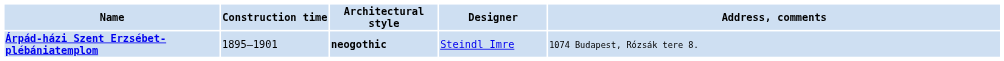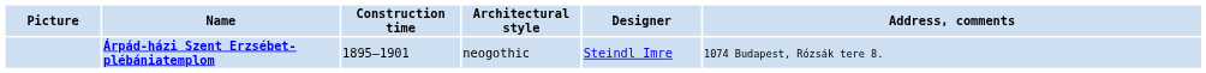 <table width="100%">
 <tr>
+<th bgcolor="#CEDFF2" width="8%">Picture</th>
 <th bgcolor="#CEDFF2" width="20%">Name</th>
 <th bgcolor="#CEDFF2" width="10%">Construction time</th>
 <th bgcolor="#CEDFF2" width="10%">Architectural style</th>
 <th bgcolor="#CEDFF2" width="10%">Designer</th>
 <th bgcolor="#CEDFF2" width="42%">Address, comments</th>
 </tr>
 <tr>
+<td bgcolor="#CEDFF2"></td>
 <td bgcolor="#CEDFF2"><strong><a href='#'>Árpád-házi Szent Erzsébet-plébániatemplom</a></strong></td>
 <td bgcolor="#CEDFF2">1895–1901</td>
-<td bgcolor="#CEDFF2"><strong>neogothic</strong></td>
+<td bgcolor="#CEDFF2">neogothic</td>
 <td bgcolor="#CEDFF2"><a href='#'>Steindl Imre</a></td>
 <td bgcolor="#CEDFF2"><small>1074 Budapest, Rózsák tere 8.</small></td>
 </tr>
 </table>
